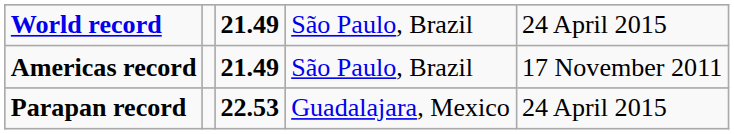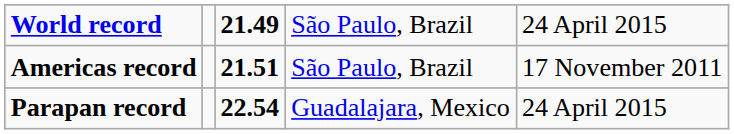 <table class="wikitable">
 <tr>
 <td><strong><a href='#'>World record</a></strong></td>
 <td></td>
 <td><strong>21.49</strong></td>
 <td><a href='#'>São Paulo</a>, Brazil</td>
 <td>24 April 2015</td>
 </tr>
 <tr>
 <td><strong>Americas record</strong></td>
 <td></td>
-<td><strong>21.49</strong></td>
+<td><strong>21.51</strong></td>
 <td><a href='#'>São Paulo</a>, Brazil</td>
 <td>17 November 2011</td>
 </tr>
 <tr>
 <td><strong>Parapan record</strong></td>
 <td></td>
-<td><strong>22.53</strong></td>
+<td><strong>22.54</strong></td>
 <td><a href='#'>Guadalajara</a>, Mexico</td>
 <td>24 April 2015</td>
 </tr>
 </table>
